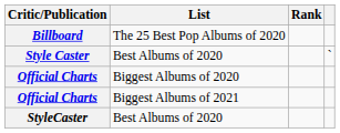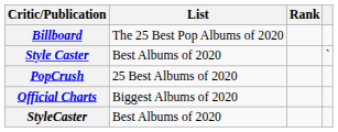 <table class="wikitable plainrowheaders sortable">
 <tr>
 <th>Critic/Publication</th>
 <th scope="col" class="unsortable">List</th>
 <th data-sort-type="number">Rank</th>
 <th scope="col" class="unsortable"></th>
 </tr>
 <tr>
 <th scope="row" rowspan="1"><em><a href='#'>Billboard</a></em></th>
 <td>The 25 Best Pop Albums of 2020</td>
 <td></td>
 <td style="text-align:center;"></td>
 </tr>
 <tr>
 <th scope="row"><em><a href='#'>Style Caster</a></em></th>
 <td>Best Albums of 2020</td>
 <td></td>
 <td style="text-align:center;">`</td>
 </tr>
 <tr>
-<th scope="row"><em><a href='#'>Official Charts</a></em></th>
-<td>Biggest Albums of 2020</td>
+<th scope="row"><em><a href='#'>PopCrush</a></em></th>
+<td>25 Best Albums of 2020</td>
 <td></td>
 <td style="text-align:center;"></td>
 </tr>
 <tr>
 <th scope="row"><em><a href='#'>Official Charts</a></em></th>
-<td>Biggest Albums of 2021</td>
+<td>Biggest Albums of 2020</td>
 <td></td>
 <td style="text-align:center;"></td>
 </tr>
 <tr>
 <th scope="row" rowspan="1"><em>StyleCaster</em></th>
 <td>Best Albums of 2020</td>
 <td></td>
 <td style="text-align:center;"></td>
 </tr>
 </table>
